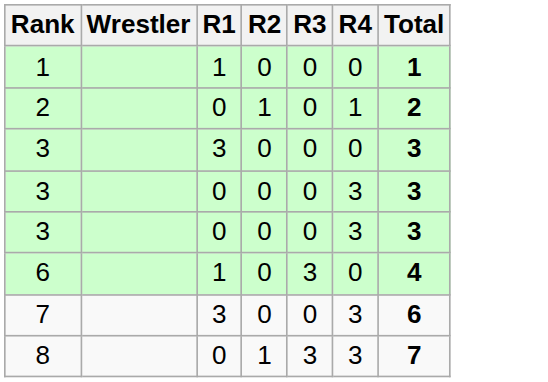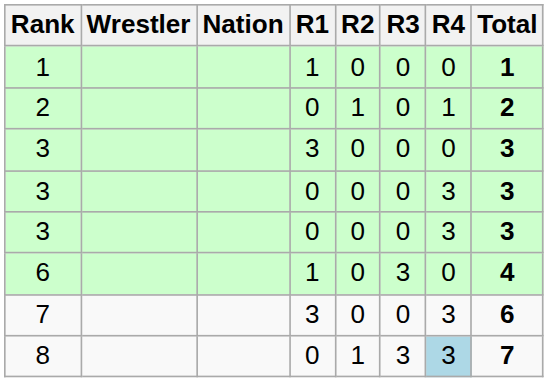 <table class="wikitable sortable" style="text-align:center;">
 <tr>
 <th>Rank</th>
 <th>Wrestler</th>
+<th>Nation</th>
 <th>R1</th>
 <th>R2</th>
 <th>R3</th>
 <th>R4</th>
 <th>Total</th>
 </tr>
 <tr style="background:#cfc;">
 <td>1</td>
+<td align=left></td>
 <td align=left></td>
 <td>1</td>
 <td>0</td>
 <td>0</td>
 <td>0</td>
 <td><strong>1</strong></td>
 </tr>
 <tr style="background:#cfc;">
 <td>2</td>
 <td align=left></td>
+<td align=left></td>
 <td>0</td>
 <td>1</td>
 <td>0</td>
 <td>1</td>
 <td><strong>2</strong></td>
 </tr>
 <tr style="background:#cfc;">
 <td>3</td>
+<td align=left></td>
 <td align=left></td>
 <td>3</td>
 <td>0</td>
 <td>0</td>
 <td>0</td>
 <td><strong>3</strong></td>
 </tr>
 <tr style="background:#cfc;">
 <td>3</td>
 <td align=left></td>
+<td align=left></td>
 <td>0</td>
 <td>0</td>
 <td>0</td>
 <td>3</td>
 <td><strong>3</strong></td>
 </tr>
 <tr style="background:#cfc;">
 <td>3</td>
+<td align=left></td>
 <td align=left></td>
 <td>0</td>
 <td>0</td>
 <td>0</td>
 <td>3</td>
 <td><strong>3</strong></td>
 </tr>
 <tr style="background:#cfc;">
 <td>6</td>
 <td align=left></td>
+<td align=left></td>
 <td>1</td>
 <td>0</td>
 <td>3</td>
 <td>0</td>
 <td><strong>4</strong></td>
 </tr>
 <tr>
 <td>7</td>
+<td align=left></td>
 <td align=left></td>
 <td>3</td>
 <td>0</td>
 <td>0</td>
 <td>3</td>
 <td><strong>6</strong></td>
 </tr>
 <tr>
 <td>8</td>
 <td align=left></td>
+<td align=left></td>
 <td>0</td>
 <td>1</td>
 <td>3</td>
-<td>3</td>
+<td style="background: lightblue;">3</td>
 <td><strong>7</strong></td>
 </tr>
 </table>
